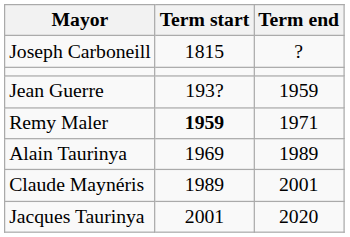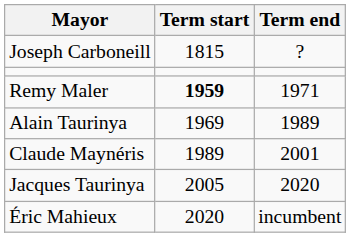 <table class="wikitable">
 <tr>
 <th>Mayor</th>
 <th>Term start</th>
 <th>Term end</th>
 </tr>
 <tr>
 <td>Joseph Carboneill</td>
 <td align=center>1815</td>
 <td align=center>?</td>
 </tr>
 <tr>
 <td></td>
 <td align=center></td>
 <td align=center></td>
-</tr>
-<tr>
-<td>Jean Guerre</td>
-<td align=center>193?</td>
-<td align=center>1959</td>
 </tr>
 <tr>
 <td>Remy Maler</td>
 <td align=center><strong>1959</strong></td>
 <td align=center>1971</td>
 </tr>
 <tr>
 <td>Alain Taurinya</td>
 <td align=center>1969</td>
 <td align=center>1989</td>
 </tr>
 <tr>
 <td>Claude Maynéris</td>
 <td align=center>1989</td>
 <td align=center>2001</td>
 </tr>
 <tr>
 <td>Jacques Taurinya</td>
-<td align=center>2001</td>
+<td align=center>2005</td>
 <td align=center>2020</td>
 </tr>
+<tr>
+<td>Éric Mahieux</td>
+<td align=center>2020</td>
+<td align=center>incumbent</td>
+</tr>
 </table>
